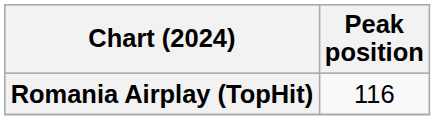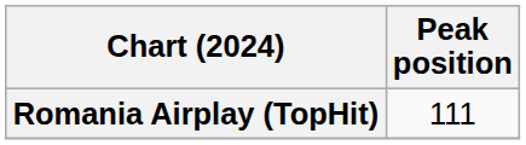 <table class="wikitable plainrowheaders" style="text-align:center">
 <tr>
 <th scope="col">Chart (2024)</th>
 <th scope="col">Peak<br>position</th>
 </tr>
 <tr>
 <th scope="row">Romania Airplay (TopHit)</th>
-<td>116</td>
+<td>111</td>
 </tr>
 <tr>
 </tr>
 </table>
